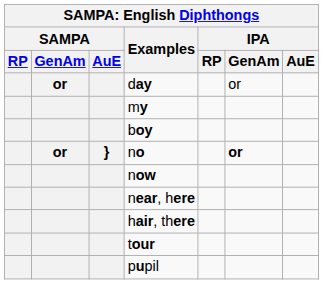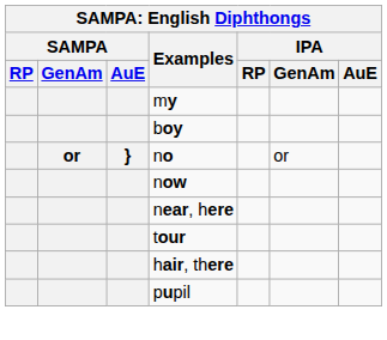 <table class="wikitable">
 <tr>
 <th colspan="7">SAMPA: English <a href='#'>Diphthongs</a></th>
 </tr>
 <tr>
 <th colspan="3">SAMPA</th>
 <th rowspan="2">Examples</th>
 <th colspan="3">IPA</th>
 </tr>
 <tr>
 <th><a href='#'>RP</a></th>
 <th><a href='#'>GenAm</a></th>
 <th><a href='#'>AuE</a></th>
 <th>RP</th>
 <th>GenAm</th>
 <th>AuE</th>
-</tr>
-<tr>
-<th></th>
-<th> or </th>
-<th></th>
-<td>d<strong>ay</strong></td>
-<td></td>
-<td> or </td>
-<td></td>
 </tr>
 <tr>
 <th></th>
 <th></th>
 <th></th>
 <td>m<strong>y</strong></td>
 <td></td>
 <td></td>
 <td></td>
 </tr>
 <tr>
 <th></th>
 <th></th>
 <th></th>
 <td>b<strong>oy</strong></td>
 <td></td>
 <td></td>
 <td></td>
 </tr>
 <tr>
 <th></th>
 <th> or </th>
 <th>}</th>
 <td>n<strong>o</strong></td>
 <td></td>
-<td><strong> or </strong></td>
+<td> or </td>
 <td></td>
 </tr>
 <tr>
 <th></th>
 <th></th>
 <th></th>
 <td>n<strong>ow</strong></td>
 <td></td>
 <td></td>
 <td></td>
 </tr>
 <tr>
 <th></th>
 <th></th>
 <th></th>
 <td>n<strong>ear</strong>, h<strong>ere</strong></td>
 <td></td>
 <td></td>
 <td></td>
 </tr>
 <tr>
 <th></th>
 <th></th>
 <th></th>
-<td>h<strong>air</strong>, th<strong>ere</strong></td>
+<td>t<strong>our</strong></td>
 <td></td>
 <td></td>
 <td></td>
 </tr>
 <tr>
 <th></th>
 <th></th>
 <th></th>
-<td>t<strong>our</strong></td>
+<td>h<strong>air</strong>, th<strong>ere</strong></td>
 <td></td>
 <td></td>
 <td></td>
 </tr>
 <tr>
 <th></th>
 <th></th>
 <th></th>
 <td>p<strong>u</strong>pil</td>
 <td></td>
 <td></td>
 <td></td>
 </tr>
 </table>
